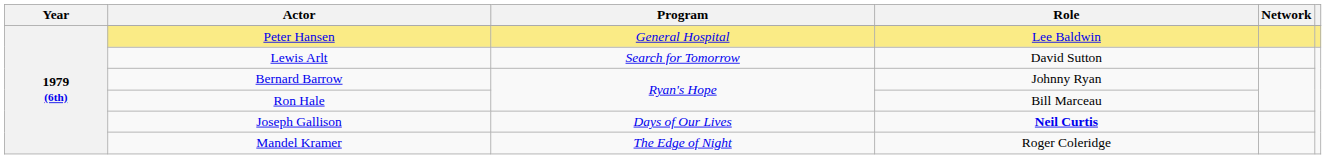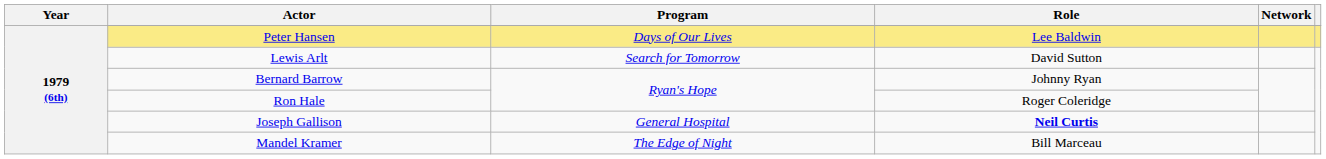 <table class="wikitable" rowspan="2" style="text-align: center;">
 <tr style="background:#bebebe;">
 <th scope="col" style="width:8%;">Year</th>
 <th scope="col" style="width:30%;">Actor</th>
 <th scope="col" style="width:30%;">Program</th>
 <th scope="col" style="width:30%;">Role</th>
 <th scope="col" style="width:10%;">Network</th>
 <th scope="col" style="width:2%;" class="unsortable"></th>
 </tr>
 <tr>
 <th scope="row" rowspan=7 style="text-align:center">1979 <br><small><a href='#'>(6th)</a></small></th>
 </tr>
 <tr style="background:#FAEB86">
 <td><a href='#'>Peter Hansen</a> </td>
-<td><em><a href='#'>General Hospital</a></em></td>
+<td><em><a href='#'>Days of Our Lives</a></em></td>
 <td><a href='#'>Lee Baldwin</a></td>
 <td></td>
 <td></td>
 </tr>
 <tr>
 <td><a href='#'>Lewis Arlt</a></td>
 <td><em><a href='#'>Search for Tomorrow</a></em></td>
 <td>David Sutton</td>
 <td></td>
 <td rowspan=5 style="text-align:center;"></td>
 </tr>
 <tr>
 <td><a href='#'>Bernard Barrow</a></td>
 <td rowspan="2"><em><a href='#'>Ryan's Hope</a></em></td>
 <td>Johnny Ryan</td>
 <td rowspan="2"></td>
 </tr>
 <tr>
 <td><a href='#'>Ron Hale</a></td>
-<td>Bill Marceau</td>
+<td>Roger Coleridge</td>
 </tr>
 <tr>
 <td><a href='#'>Joseph Gallison</a></td>
-<td><em><a href='#'>Days of Our Lives</a></em></td>
+<td><em><a href='#'>General Hospital</a></em></td>
 <td><strong><a href='#'>Neil Curtis</a></strong></td>
 <td></td>
 </tr>
 <tr>
 <td><a href='#'>Mandel Kramer</a></td>
 <td><em><a href='#'>The Edge of Night</a></em></td>
-<td>Roger Coleridge</td>
+<td>Bill Marceau</td>
 <td></td>
 </tr>
 </table>
